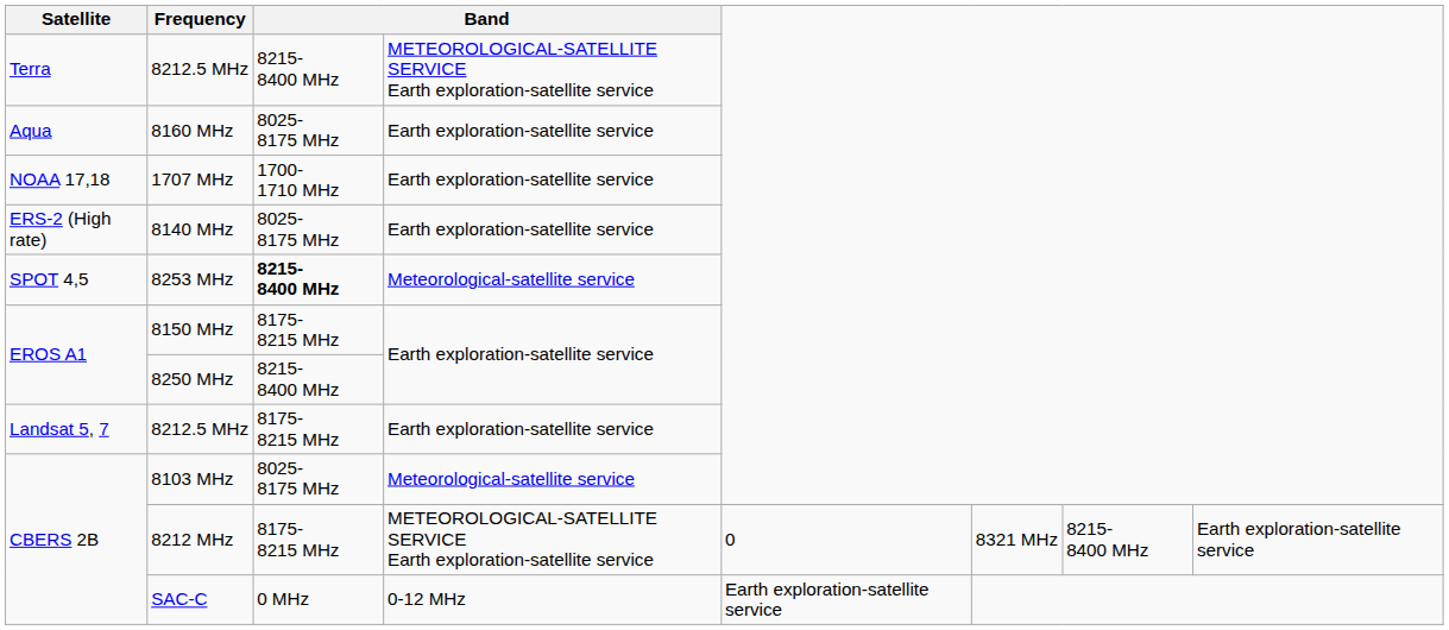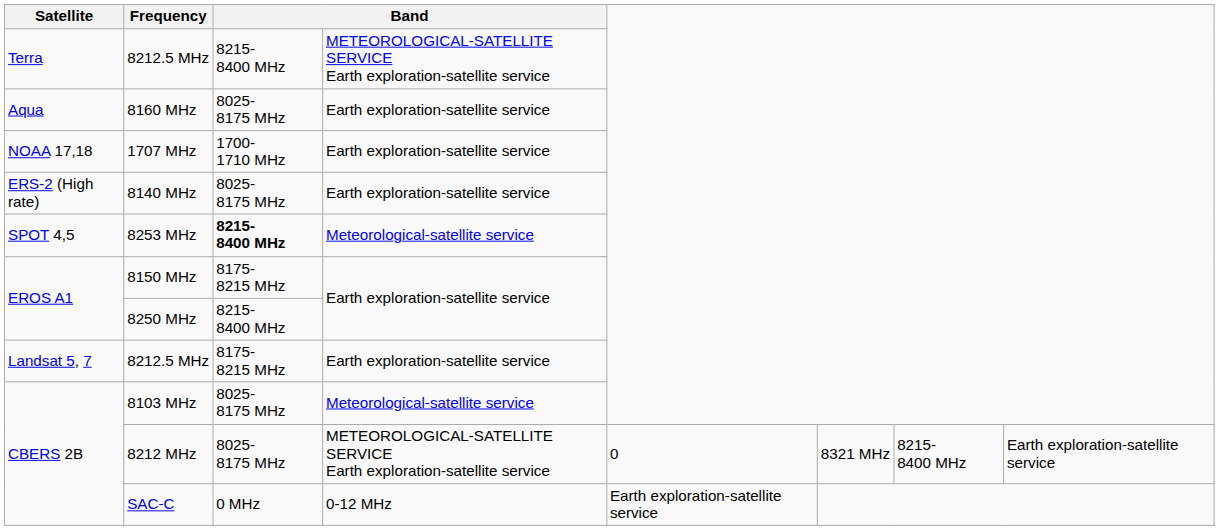 <table class="wikitable" style="font-size:98%;">
 <tr>
 <th>Satellite</th>
 <th>Frequency</th>
 <th align="center" colspan="2">Band</th>
 </tr>
 <tr>
 <td><a href='#'>Terra</a></td>
 <td>8212.5 MHz</td>
 <td>8215-8400 MHz</td>
 <td><a href='#'>METEOROLOGICAL-SATELLITE SERVICE</a><br>Earth exploration-satellite service</td>
 </tr>
 <tr>
 <td><a href='#'>Aqua</a></td>
 <td>8160 MHz</td>
 <td>8025-8175 MHz</td>
 <td>Earth exploration-satellite service</td>
 </tr>
 <tr>
 <td><a href='#'>NOAA</a> 17,18</td>
 <td>1707 MHz</td>
 <td>1700-1710 MHz</td>
 <td>Earth exploration-satellite service</td>
 </tr>
 <tr>
 <td><a href='#'>ERS-2</a> (High rate)</td>
 <td>8140 MHz</td>
 <td>8025-8175 MHz</td>
 <td>Earth exploration-satellite service</td>
 </tr>
 <tr>
 <td><a href='#'>SPOT</a> 4,5</td>
 <td>8253 MHz</td>
 <td><strong>8215-8400 MHz</strong></td>
 <td><a href='#'>Meteorological-satellite service</a></td>
 </tr>
 <tr>
 <td rowspan="2"><a href='#'>EROS A1</a></td>
 <td>8150 MHz</td>
 <td>8175-8215 MHz</td>
 <td rowspan="2">Earth exploration-satellite service</td>
 </tr>
 <tr>
 <td>8250 MHz</td>
 <td>8215-8400 MHz</td>
 </tr>
 <tr>
 <td><a href='#'>Landsat 5</a>, <a href='#'>7</a></td>
 <td>8212.5 MHz</td>
 <td>8175-8215 MHz</td>
 <td>Earth exploration-satellite service</td>
 </tr>
 <tr>
 <td rowspan="3"><a href='#'>CBERS</a> 2B</td>
 <td>8103 MHz</td>
 <td>8025-8175 MHz</td>
 <td><a href='#'>Meteorological-satellite service</a></td>
 </tr>
 <tr 2>
 <td>8212 MHz</td>
-<td>8175-8215 MHz</td>
+<td>8025-8175 MHz</td>
 <td>METEOROLOGICAL-SATELLITE SERVICE<br>Earth exploration-satellite service</td>
 <td>0</td>
 <td>8321 MHz</td>
 <td>8215-8400 MHz</td>
 <td>Earth exploration-satellite service</td>
 </tr>
 <tr>
 <td><a href='#'>SAC-C</a></td>
 <td>0 MHz</td>
 <td>0-12 MHz</td>
 <td>Earth exploration-satellite service</td>
 </tr>
 </table>
